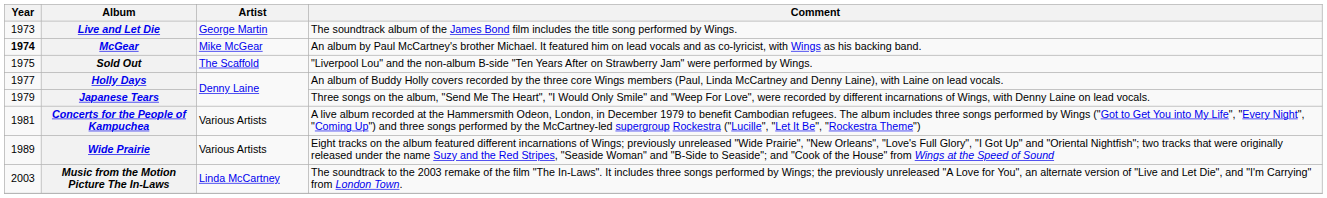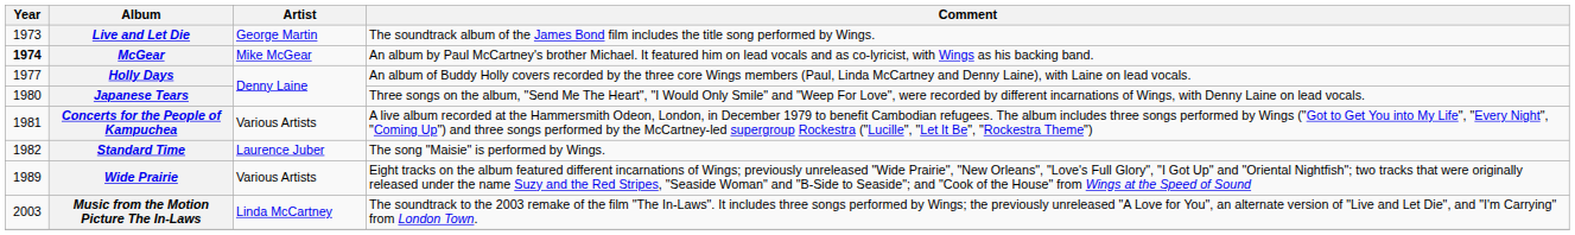 <table class="wikitable sortable plainrowheaders">
 <tr>
 <th scope="col" style="width:3em">Year</th>
 <th scope="col" style="width:14em">Album</th>
 <th scope="col" style="width:10em">Artist</th>
 <th scope="col" class="unsortable">Comment</th>
 </tr>
 <tr>
 <td align="center">1973</td>
 <th scope="row"><em><a href='#'>Live and Let Die</a></em></th>
 <td><a href='#'>George Martin</a></td>
 <td>The soundtrack album of the <a href='#'>James Bond</a> film includes the title song performed by Wings.</td>
 </tr>
 <tr>
 <td align="center"><strong>1974</strong></td>
 <th scope="row"><em><a href='#'>McGear</a></em></th>
 <td><a href='#'>Mike McGear</a></td>
 <td>An album by Paul McCartney's brother Michael. It featured him on lead vocals and as co-lyricist, with <a href='#'>Wings</a> as his backing band.</td>
 </tr>
 <tr>
-<td align="center">1975</td>
-<th scope="row"><em>Sold Out</em></th>
-<td><a href='#'>The Scaffold</a></td>
-<td>"Liverpool Lou" and the non-album B-side "Ten Years After on Strawberry Jam" were performed by Wings.</td>
-</tr>
-<tr>
 <td align="center">1977</td>
 <th scope="row"><em><a href='#'>Holly Days</a></em></th>
 <td rowspan=2><a href='#'>Denny Laine</a></td>
 <td>An album of Buddy Holly covers recorded by the three core Wings members (Paul, Linda McCartney and Denny Laine), with Laine on lead vocals.</td>
 </tr>
 <tr>
-<td align="center">1979</td>
+<td align="center">1980</td>
 <th scope="row"><em><a href='#'>Japanese Tears</a></em></th>
 <td>Three songs on the album, "Send Me The Heart", "I Would Only Smile" and "Weep For Love", were recorded by different incarnations of Wings, with Denny Laine on lead vocals.</td>
 </tr>
 <tr>
 <td align="center">1981</td>
 <th scope="row"><em><a href='#'>Concerts for the People of Kampuchea</a></em></th>
 <td>Various Artists</td>
 <td>A live album recorded at the Hammersmith Odeon, London, in December 1979 to benefit Cambodian refugees. The album includes three songs performed by Wings ("<a href='#'>Got to Get You into My Life</a>", "<a href='#'>Every Night</a>", "<a href='#'>Coming Up</a>") and three songs performed by the McCartney-led <a href='#'>supergroup</a> <a href='#'>Rockestra</a> ("<a href='#'>Lucille</a>", "<a href='#'>Let It Be</a>", "<a href='#'>Rockestra Theme</a>")</td>
+</tr>
+<tr>
+<td align="center">1982</td>
+<th scope="row"><em><a href='#'>Standard Time</a></em></th>
+<td><a href='#'>Laurence Juber</a></td>
+<td>The song "Maisie" is performed by Wings.</td>
 </tr>
 <tr>
 <td align="center">1989</td>
 <th scope="row"><em><a href='#'>Wide Prairie</a></em></th>
 <td>Various Artists</td>
 <td>Eight tracks on the album featured different incarnations of Wings; previously unreleased "Wide Prairie", "New Orleans", "Love's Full Glory", "I Got Up" and "Oriental Nightfish"; two tracks that were originally released under the name <a href='#'>Suzy and the Red Stripes</a>, "Seaside Woman" and "B-Side to Seaside"; and "Cook of the House" from <em><a href='#'>Wings at the Speed of Sound</a></em></td>
 </tr>
 <tr>
 <td align="center">2003</td>
 <th scope="row"><em>Music from the Motion Picture The In-Laws</em></th>
 <td><a href='#'>Linda McCartney</a></td>
 <td>The soundtrack to the 2003 remake of the film  "The In-Laws". It includes three songs performed by Wings; the previously unreleased "A Love for You", an alternate version of "Live and Let Die", and "I'm Carrying" from <em><a href='#'>London Town</a></em>.</td>
 </tr>
 <tr>
 </tr>
 </table>
